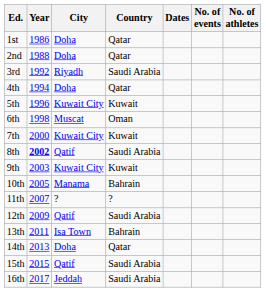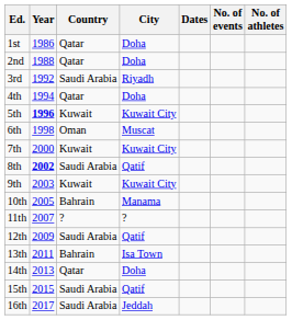 <table class=wikitable>
 <tr>
 <th>Ed.</th>
 <th>Year</th>
+<th>Country</th>
 <th>City</th>
-<th>Country</th>
 <th>Dates</th>
 <th>No. of<br>events</th>
 <th>No. of<br>athletes</th>
 </tr>
 <tr>
 <td>1st</td>
 <td><a href='#'>1986</a></td>
+<td>Qatar</td>
 <td><a href='#'>Doha</a></td>
-<td>Qatar</td>
 <td></td>
 <td></td>
 <td></td>
 </tr>
 <tr>
 <td>2nd</td>
 <td><a href='#'>1988</a></td>
+<td>Qatar</td>
 <td><a href='#'>Doha</a></td>
-<td>Qatar</td>
 <td></td>
 <td></td>
 <td></td>
 </tr>
 <tr>
 <td>3rd</td>
 <td><a href='#'>1992</a></td>
+<td>Saudi Arabia</td>
 <td><a href='#'>Riyadh</a></td>
-<td>Saudi Arabia</td>
 <td></td>
 <td></td>
 <td></td>
 </tr>
 <tr>
 <td>4th</td>
 <td><a href='#'>1994</a></td>
+<td>Qatar</td>
 <td><a href='#'>Doha</a></td>
-<td>Qatar</td>
 <td></td>
 <td></td>
 <td></td>
 </tr>
 <tr>
 <td>5th</td>
-<td><a href='#'>1996</a></td>
+<td><strong><a href='#'>1996</a></strong></td>
+<td>Kuwait</td>
 <td><a href='#'>Kuwait City</a></td>
-<td>Kuwait</td>
 <td></td>
 <td></td>
 <td></td>
 </tr>
 <tr>
 <td>6th</td>
 <td><a href='#'>1998</a></td>
+<td>Oman</td>
 <td><a href='#'>Muscat</a></td>
-<td>Oman</td>
 <td></td>
 <td></td>
 <td></td>
 </tr>
 <tr>
 <td>7th</td>
 <td><a href='#'>2000</a></td>
+<td>Kuwait</td>
 <td><a href='#'>Kuwait City</a></td>
-<td>Kuwait</td>
 <td></td>
 <td></td>
 <td></td>
 </tr>
 <tr>
 <td>8th</td>
 <td><strong><a href='#'>2002</a></strong></td>
+<td>Saudi Arabia</td>
 <td><a href='#'>Qatif</a></td>
-<td>Saudi Arabia</td>
 <td></td>
 <td></td>
 <td></td>
 </tr>
 <tr>
 <td>9th</td>
 <td><a href='#'>2003</a></td>
+<td>Kuwait</td>
 <td><a href='#'>Kuwait City</a></td>
-<td>Kuwait</td>
 <td></td>
 <td></td>
 <td></td>
 </tr>
 <tr>
 <td>10th</td>
 <td><a href='#'>2005</a></td>
+<td>Bahrain</td>
 <td><a href='#'>Manama</a></td>
-<td>Bahrain</td>
 <td></td>
 <td></td>
 <td></td>
 </tr>
 <tr>
 <td>11th</td>
 <td><a href='#'>2007</a></td>
 <td>?</td>
 <td>?</td>
 <td></td>
 <td></td>
 <td></td>
 </tr>
 <tr>
 <td>12th</td>
 <td><a href='#'>2009</a></td>
+<td>Saudi Arabia</td>
 <td><a href='#'>Qatif</a></td>
-<td>Saudi Arabia</td>
 <td></td>
 <td></td>
 <td></td>
 </tr>
 <tr>
 <td>13th</td>
 <td><a href='#'>2011</a></td>
+<td>Bahrain</td>
 <td><a href='#'>Isa Town</a></td>
-<td>Bahrain</td>
 <td></td>
 <td></td>
 <td></td>
 </tr>
 <tr>
 <td>14th</td>
 <td><a href='#'>2013</a></td>
+<td>Qatar</td>
 <td><a href='#'>Doha</a></td>
-<td>Qatar</td>
 <td></td>
 <td></td>
 <td></td>
 </tr>
 <tr>
 <td>15th</td>
 <td><a href='#'>2015</a></td>
+<td>Saudi Arabia</td>
 <td><a href='#'>Qatif</a></td>
-<td>Saudi Arabia</td>
 <td></td>
 <td></td>
 <td></td>
 </tr>
 <tr>
 <td>16th</td>
 <td><a href='#'>2017</a></td>
+<td>Saudi Arabia</td>
 <td><a href='#'>Jeddah</a></td>
-<td>Saudi Arabia</td>
 <td></td>
 <td></td>
 <td></td>
 </tr>
 </table>
